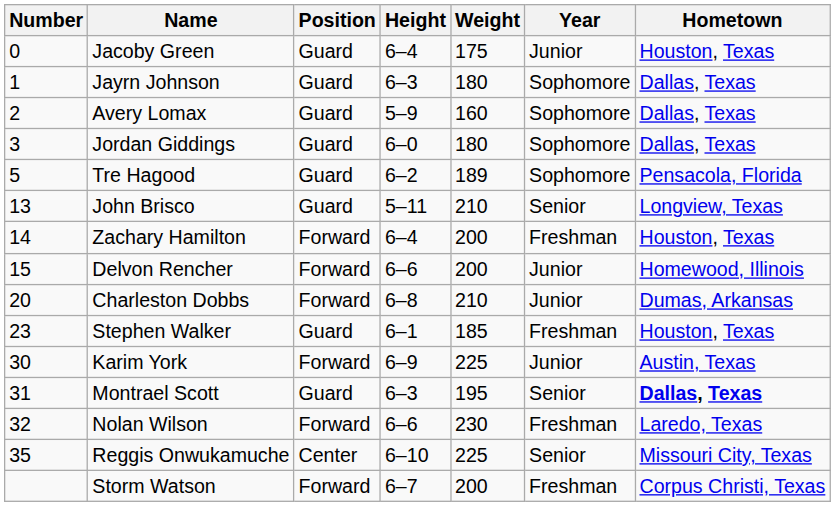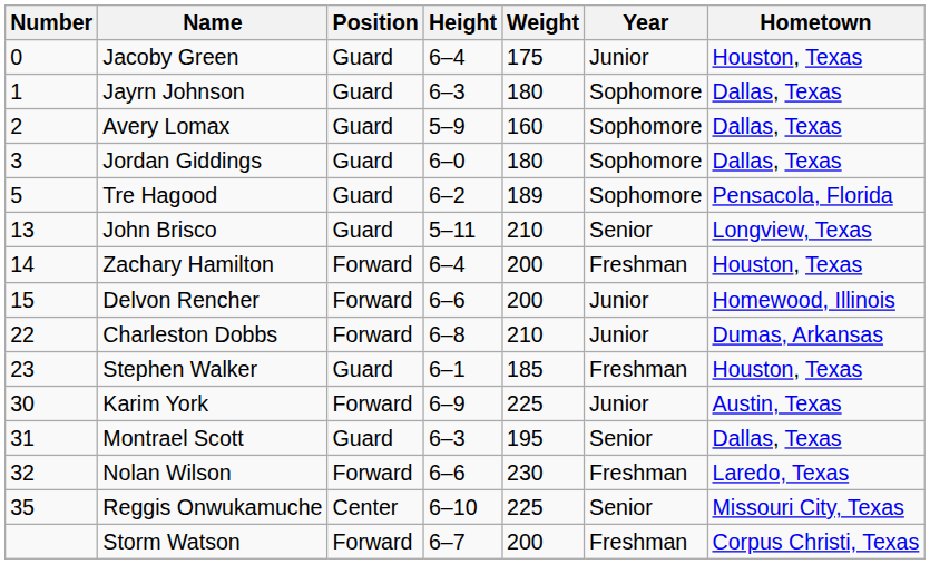 <table class="wikitable sortable" style="font-size: 95%;">
 <tr>
 <th>Number</th>
 <th>Name</th>
 <th>Position</th>
 <th>Height</th>
 <th>Weight</th>
 <th>Year</th>
 <th>Hometown</th>
 </tr>
 <tr>
 <td>0</td>
 <td>Jacoby Green</td>
 <td>Guard</td>
 <td>6–4</td>
 <td>175</td>
 <td>Junior</td>
 <td><a href='#'>Houston</a>, <a href='#'>Texas</a></td>
 </tr>
 <tr>
 <td>1</td>
 <td>Jayrn Johnson</td>
 <td>Guard</td>
 <td>6–3</td>
 <td>180</td>
 <td>Sophomore</td>
 <td><a href='#'>Dallas</a>, <a href='#'>Texas</a></td>
 </tr>
 <tr>
 <td>2</td>
 <td>Avery Lomax</td>
 <td>Guard</td>
 <td>5–9</td>
 <td>160</td>
 <td>Sophomore</td>
 <td><a href='#'>Dallas</a>, <a href='#'>Texas</a></td>
 </tr>
 <tr>
 <td>3</td>
 <td>Jordan Giddings</td>
 <td>Guard</td>
 <td>6–0</td>
 <td>180</td>
 <td>Sophomore</td>
 <td><a href='#'>Dallas</a>, <a href='#'>Texas</a></td>
 </tr>
 <tr>
 <td>5</td>
 <td>Tre Hagood</td>
 <td>Guard</td>
 <td>6–2</td>
 <td>189</td>
 <td>Sophomore</td>
 <td><a href='#'>Pensacola, Florida</a></td>
 </tr>
 <tr>
 <td>13</td>
 <td>John Brisco</td>
 <td>Guard</td>
 <td>5–11</td>
 <td>210</td>
 <td>Senior</td>
 <td><a href='#'>Longview, Texas</a></td>
 </tr>
 <tr>
 <td>14</td>
 <td>Zachary Hamilton</td>
 <td>Forward</td>
 <td>6–4</td>
 <td>200</td>
 <td>Freshman</td>
 <td><a href='#'>Houston</a>, <a href='#'>Texas</a></td>
 </tr>
 <tr>
 <td>15</td>
 <td>Delvon Rencher</td>
 <td>Forward</td>
 <td>6–6</td>
 <td>200</td>
 <td>Junior</td>
 <td><a href='#'>Homewood, Illinois</a></td>
 </tr>
 <tr>
-<td>20</td>
+<td>22</td>
 <td>Charleston Dobbs</td>
 <td>Forward</td>
 <td>6–8</td>
 <td>210</td>
 <td>Junior</td>
 <td><a href='#'>Dumas, Arkansas</a></td>
 </tr>
 <tr>
 <td>23</td>
 <td>Stephen Walker</td>
 <td>Guard</td>
 <td>6–1</td>
 <td>185</td>
 <td>Freshman</td>
 <td><a href='#'>Houston</a>, <a href='#'>Texas</a></td>
 </tr>
 <tr>
 <td>30</td>
 <td>Karim York</td>
 <td>Forward</td>
 <td>6–9</td>
 <td>225</td>
 <td>Junior</td>
 <td><a href='#'>Austin, Texas</a></td>
 </tr>
 <tr>
 <td>31</td>
 <td>Montrael Scott</td>
 <td>Guard</td>
 <td>6–3</td>
 <td>195</td>
 <td>Senior</td>
-<td><strong><a href='#'>Dallas</a>, <a href='#'>Texas</a></strong></td>
+<td><a href='#'>Dallas</a>, <a href='#'>Texas</a></td>
 </tr>
 <tr>
 <td>32</td>
 <td>Nolan Wilson</td>
 <td>Forward</td>
 <td>6–6</td>
 <td>230</td>
 <td>Freshman</td>
 <td><a href='#'>Laredo, Texas</a></td>
 </tr>
 <tr>
 <td>35</td>
 <td>Reggis Onwukamuche</td>
 <td>Center</td>
 <td>6–10</td>
 <td>225</td>
 <td>Senior</td>
 <td><a href='#'>Missouri City, Texas</a></td>
 </tr>
 <tr>
 <td></td>
 <td>Storm Watson</td>
 <td>Forward</td>
 <td>6–7</td>
 <td>200</td>
 <td>Freshman</td>
 <td><a href='#'>Corpus Christi, Texas</a></td>
 </tr>
 </table>
